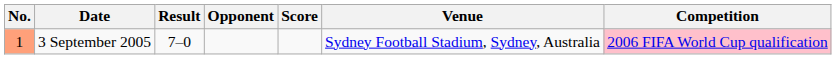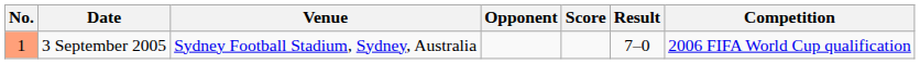 <table class="wikitable sortable">
 <tr>
 <th scope="col">No.</th>
 <th scope="col">Date</th>
-<th scope="col">Result</th>
+<th scope="col">Venue</th>
 <th scope="col">Opponent</th>
 <th scope="col">Score</th>
-<th scope="col">Venue</th>
+<th scope="col">Result</th>
 <th scope="col">Competition</th>
 </tr>
 <tr>
 <td style="background: lightsalmon; text-align:center">1</td>
 <td>3 September 2005</td>
-<td style="text-align:center">7–0</td>
+<td><a href='#'>Sydney Football Stadium</a>, <a href='#'>Sydney</a>, Australia</td>
 <td></td>
 <td></td>
-<td><a href='#'>Sydney Football Stadium</a>, <a href='#'>Sydney</a>, Australia</td>
-<td style="background: pink;"><a href='#'>2006 FIFA World Cup qualification</a></td>
+<td style="text-align:center">7–0</td>
+<td><a href='#'>2006 FIFA World Cup qualification</a></td>
 </tr>
 </table>
